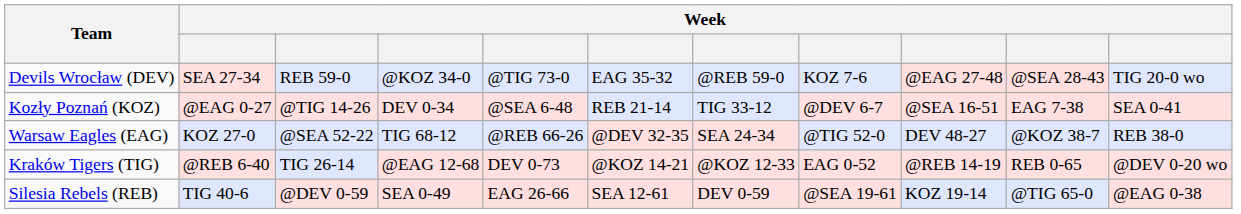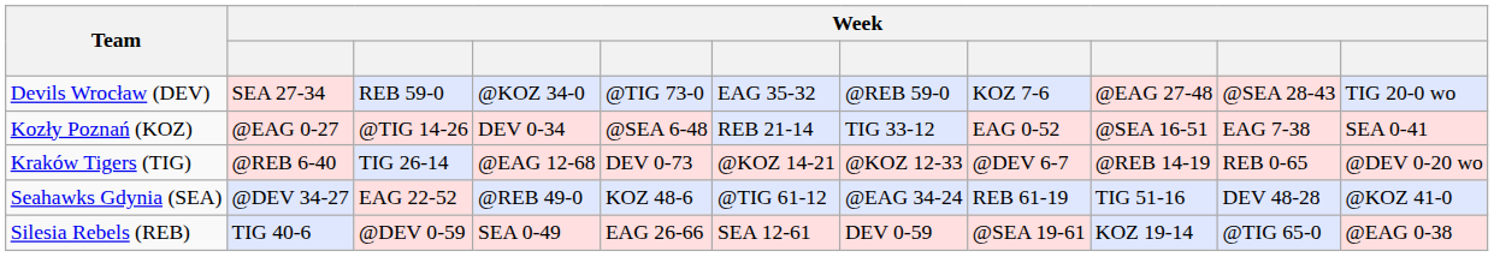 <table class="wikitable" align=left style="font-size: 90%">
 <tr>
 <th rowspan=2>Team</th>
 <th colspan=10>Week</th>
 </tr>
 <tr>
 <th></th>
 <th></th>
 <th></th>
 <th></th>
 <th></th>
 <th></th>
 <th></th>
 <th></th>
 <th></th>
 <th><br></th>
 </tr>
 <tr>
 <td><a href='#'>Devils Wrocław</a> (DEV)</td>
 <td bgcolor=#FFDFDF>SEA 27-34</td>
 <td bgcolor=#DFE7FF>REB 59-0</td>
 <td bgcolor=#DFE7FF>@KOZ 34-0</td>
 <td bgcolor=#DFE7FF>@TIG 73-0</td>
 <td bgcolor=#DFE7FF>EAG 35-32</td>
 <td bgcolor=#DFE7FF>@REB 59-0</td>
 <td bgcolor=#DFE7FF>KOZ 7-6</td>
 <td bgcolor=#FFDFDF>@EAG 27-48</td>
 <td bgcolor=#FFDFDF>@SEA 28-43</td>
 <td bgcolor=#DFE7FF>TIG 20-0 wo</td>
 </tr>
 <tr>
 <td><a href='#'>Kozły Poznań</a> (KOZ)</td>
 <td bgcolor=#FFDFDF>@EAG 0-27</td>
 <td bgcolor=#FFDFDF>@TIG 14-26</td>
 <td bgcolor=#FFDFDF>DEV 0-34</td>
 <td bgcolor=#FFDFDF>@SEA 6-48</td>
 <td bgcolor=#DFE7FF>REB 21-14</td>
 <td bgcolor=#DFE7FF>TIG 33-12</td>
-<td bgcolor=#FFDFDF>@DEV 6-7</td>
+<td bgcolor=#FFDFDF>EAG 0-52</td>
 <td bgcolor=#FFDFDF>@SEA 16-51</td>
 <td bgcolor=#FFDFDF>EAG 7-38</td>
 <td bgcolor=#FFDFDF>SEA 0-41</td>
-</tr>
-<tr>
-<td><a href='#'>Warsaw Eagles</a> (EAG)</td>
-<td bgcolor=#DFE7FF>KOZ 27-0</td>
-<td bgcolor=#DFE7FF>@SEA 52-22</td>
-<td bgcolor=#DFE7FF>TIG 68-12</td>
-<td bgcolor=#DFE7FF>@REB 66-26</td>
-<td bgcolor=#FFDFDF>@DEV 32-35</td>
-<td bgcolor=#FFDFDF>SEA 24-34</td>
-<td bgcolor=#DFE7FF>@TIG 52-0</td>
-<td bgcolor=#DFE7FF>DEV 48-27</td>
-<td bgcolor=#DFE7FF>@KOZ 38-7</td>
-<td bgcolor=#DFE7FF>REB 38-0</td>
 </tr>
 <tr>
 <td><a href='#'>Kraków Tigers</a> (TIG)</td>
 <td bgcolor=#FFDFDF>@REB 6-40</td>
 <td bgcolor=#DFE7FF>TIG 26-14</td>
 <td bgcolor=#FFDFDF>@EAG 12-68</td>
 <td bgcolor=#FFDFDF>DEV 0-73</td>
 <td bgcolor=#FFDFDF>@KOZ 14-21</td>
 <td bgcolor=#FFDFDF>@KOZ 12-33</td>
-<td bgcolor=#FFDFDF>EAG 0-52</td>
+<td bgcolor=#FFDFDF>@DEV 6-7</td>
 <td bgcolor=#FFDFDF>@REB 14-19</td>
 <td bgcolor=#FFDFDF>REB 0-65</td>
 <td bgcolor=#FFDFDF>@DEV 0-20 wo</td>
+</tr>
+<tr>
+<td><a href='#'>Seahawks Gdynia</a> (SEA)</td>
+<td bgcolor=#DFE7FF>@DEV 34-27</td>
+<td bgcolor=#FFDFDF>EAG 22-52</td>
+<td bgcolor=#DFE7FF>@REB 49-0</td>
+<td bgcolor=#DFE7FF>KOZ 48-6</td>
+<td bgcolor=#DFE7FF>@TIG 61-12</td>
+<td bgcolor=#DFE7FF>@EAG 34-24</td>
+<td bgcolor=#DFE7FF>REB 61-19</td>
+<td bgcolor=#DFE7FF>TIG 51-16</td>
+<td bgcolor=#DFE7FF>DEV 48-28</td>
+<td bgcolor=#DFE7FF>@KOZ 41-0</td>
 </tr>
 <tr>
 <td><a href='#'>Silesia Rebels</a> (REB)</td>
 <td bgcolor=#DFE7FF>TIG 40-6</td>
 <td bgcolor=#FFDFDF>@DEV 0-59</td>
 <td bgcolor=#FFDFDF>SEA 0-49</td>
 <td bgcolor=#FFDFDF>EAG 26-66</td>
 <td bgcolor=#FFDFDF>SEA 12-61</td>
 <td bgcolor=#FFDFDF>DEV 0-59</td>
 <td bgcolor=#FFDFDF>@SEA 19-61</td>
 <td bgcolor=#DFE7FF>KOZ 19-14</td>
 <td bgcolor=#DFE7FF>@TIG 65-0</td>
 <td bgcolor=#FFDFDF>@EAG 0-38</td>
 </tr>
 </table>
